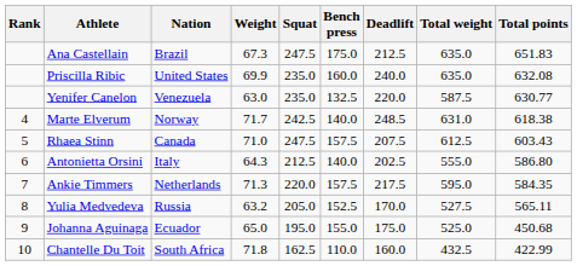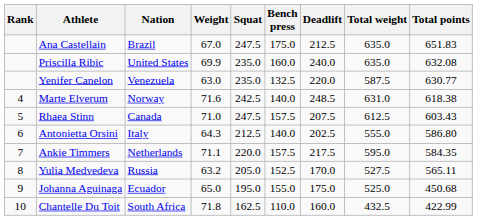 <table class="wikitable sortable" style="text-align:center">
 <tr>
 <th>Rank</th>
 <th>Athlete</th>
 <th>Nation</th>
 <th>Weight</th>
 <th>Squat</th>
 <th>Bench<br>press</th>
 <th>Deadlift</th>
 <th>Total weight</th>
 <th>Total points</th>
 </tr>
 <tr>
 <td></td>
 <td align=left><a href='#'>Ana Castellain</a></td>
 <td align=left> <a href='#'>Brazil</a></td>
-<td>67.3</td>
+<td>67.0</td>
 <td>247.5</td>
 <td>175.0</td>
 <td>212.5</td>
 <td>635.0</td>
 <td>651.83</td>
 </tr>
 <tr>
 <td></td>
 <td align=left><a href='#'>Priscilla Ribic</a></td>
 <td align=left> <a href='#'>United States</a></td>
 <td>69.9</td>
 <td>235.0</td>
 <td>160.0</td>
 <td>240.0</td>
 <td>635.0</td>
 <td>632.08</td>
 </tr>
 <tr>
 <td></td>
 <td align=left><a href='#'>Yenifer Canelon</a></td>
 <td align=left> <a href='#'>Venezuela</a></td>
 <td>63.0</td>
 <td>235.0</td>
 <td>132.5</td>
 <td>220.0</td>
 <td>587.5</td>
 <td>630.77</td>
 </tr>
 <tr>
 <td>4</td>
 <td align=left><a href='#'>Marte Elverum</a></td>
 <td align=left> <a href='#'>Norway</a></td>
-<td>71.7</td>
+<td>71.6</td>
 <td>242.5</td>
 <td>140.0</td>
 <td>248.5</td>
 <td>631.0</td>
 <td>618.38</td>
 </tr>
 <tr>
 <td>5</td>
 <td align=left><a href='#'>Rhaea Stinn</a></td>
 <td align=left> <a href='#'>Canada</a></td>
 <td>71.0</td>
 <td>247.5</td>
 <td>157.5</td>
 <td>207.5</td>
 <td>612.5</td>
 <td>603.43</td>
 </tr>
 <tr>
 <td>6</td>
 <td align=left><a href='#'>Antonietta Orsini</a></td>
 <td align=left> <a href='#'>Italy</a></td>
 <td>64.3</td>
 <td>212.5</td>
 <td>140.0</td>
 <td>202.5</td>
 <td>555.0</td>
 <td>586.80</td>
 </tr>
 <tr>
 <td>7</td>
 <td align=left><a href='#'>Ankie Timmers</a></td>
 <td align=left> <a href='#'>Netherlands</a></td>
-<td>71.3</td>
+<td>71.1</td>
 <td>220.0</td>
 <td>157.5</td>
 <td>217.5</td>
 <td>595.0</td>
 <td>584.35</td>
 </tr>
 <tr>
 <td>8</td>
 <td align=left><a href='#'>Yulia Medvedeva</a></td>
 <td align=left> <a href='#'>Russia</a></td>
 <td>63.2</td>
 <td>205.0</td>
 <td>152.5</td>
 <td>170.0</td>
 <td>527.5</td>
 <td>565.11</td>
 </tr>
 <tr>
 <td>9</td>
 <td align=left><a href='#'>Johanna Aguinaga</a></td>
 <td align=left> <a href='#'>Ecuador</a></td>
 <td>65.0</td>
 <td>195.0</td>
 <td>155.0</td>
 <td>175.0</td>
 <td>525.0</td>
 <td>450.68</td>
 </tr>
 <tr>
 <td>10</td>
 <td align=left><a href='#'>Chantelle Du Toit</a></td>
 <td align=left> <a href='#'>South Africa</a></td>
 <td>71.8</td>
 <td>162.5</td>
 <td>110.0</td>
 <td>160.0</td>
 <td>432.5</td>
 <td>422.99</td>
 </tr>
 </table>
